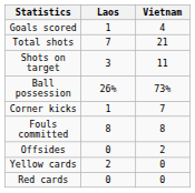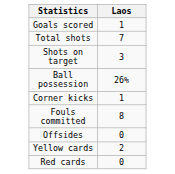 <table class="wikitable" style="text-align:center; margin:auto;">
 <tr>
 <th scope=col width=100>Statistics</th>
 <th scope=col width=70>Laos</th>
-<th scope=col width=70>Vietnam</th>
 </tr>
 <tr>
 <td>Goals scored</td>
 <td>1</td>
-<td>4</td>
 </tr>
 <tr>
 <td>Total shots</td>
 <td>7</td>
-<td>21</td>
 </tr>
 <tr>
 <td>Shots on target</td>
 <td>3</td>
-<td>11</td>
 </tr>
 <tr>
 <td>Ball possession</td>
 <td>26%</td>
-<td>73%</td>
 </tr>
 <tr>
 <td>Corner kicks</td>
 <td>1</td>
-<td>7</td>
 </tr>
 <tr>
 <td>Fouls committed</td>
-<td>8</td>
 <td>8</td>
 </tr>
 <tr>
 <td>Offsides</td>
 <td>0</td>
-<td>2</td>
 </tr>
 <tr>
 <td>Yellow cards</td>
 <td>2</td>
-<td>0</td>
 </tr>
 <tr>
 <td>Red cards</td>
 <td>0</td>
-<td>0</td>
 </tr>
 </table>
